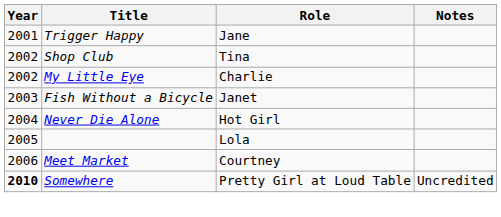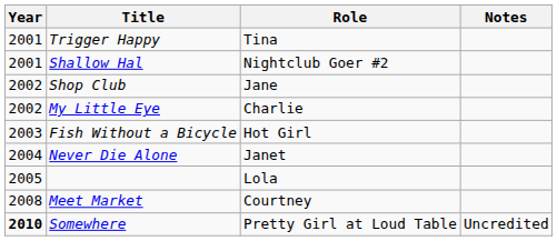 <table class="wikitable sortable">
 <tr>
 <th>Year</th>
 <th>Title</th>
 <th>Role</th>
 <th class="unsortable">Notes</th>
 </tr>
 <tr>
 <td>2001</td>
 <td><em>Trigger Happy</em></td>
-<td>Jane</td>
+<td>Tina</td>
+<td></td>
+</tr>
+<tr>
+<td>2001</td>
+<td><em><a href='#'>Shallow Hal</a></em></td>
+<td>Nightclub Goer #2</td>
 <td></td>
 </tr>
 <tr>
 <td>2002</td>
 <td><em>Shop Club</em></td>
-<td>Tina</td>
+<td>Jane</td>
 <td></td>
 </tr>
 <tr>
 <td>2002</td>
 <td><em><a href='#'>My Little Eye</a></em></td>
 <td>Charlie</td>
 <td></td>
 </tr>
 <tr>
 <td>2003</td>
 <td><em>Fish Without a Bicycle</em></td>
-<td>Janet</td>
+<td>Hot Girl</td>
 <td></td>
 </tr>
 <tr>
 <td>2004</td>
 <td><em><a href='#'>Never Die Alone</a></em></td>
-<td>Hot Girl</td>
+<td>Janet</td>
 <td></td>
 </tr>
 <tr>
 <td>2005</td>
 <td><em></em></td>
 <td>Lola</td>
 <td></td>
 </tr>
 <tr>
-<td>2006</td>
+<td>2008</td>
 <td><em><a href='#'>Meet Market</a></em></td>
 <td>Courtney</td>
 <td></td>
 </tr>
 <tr>
 <td><strong>2010</strong></td>
 <td><em><a href='#'>Somewhere</a></em></td>
 <td>Pretty Girl at Loud Table</td>
 <td>Uncredited</td>
 </tr>
 </table>
